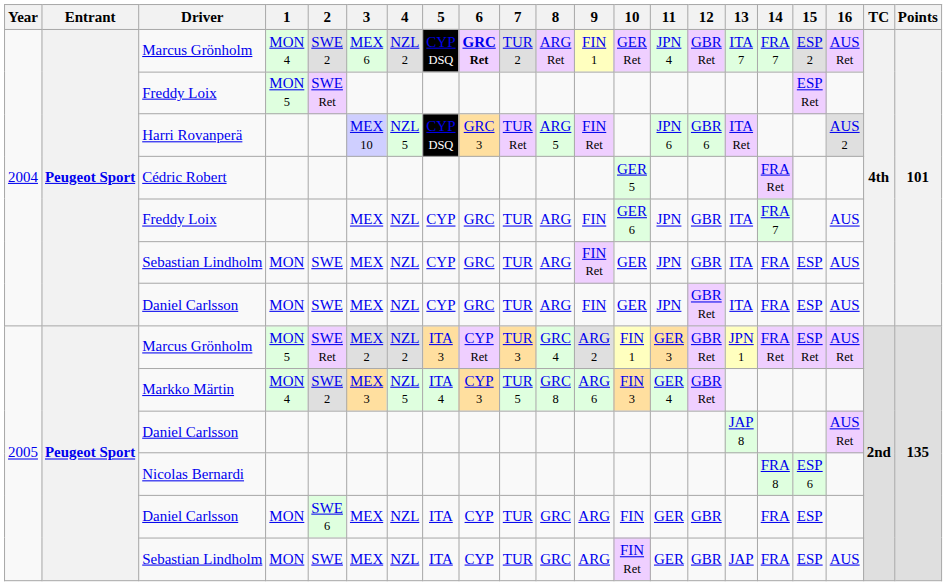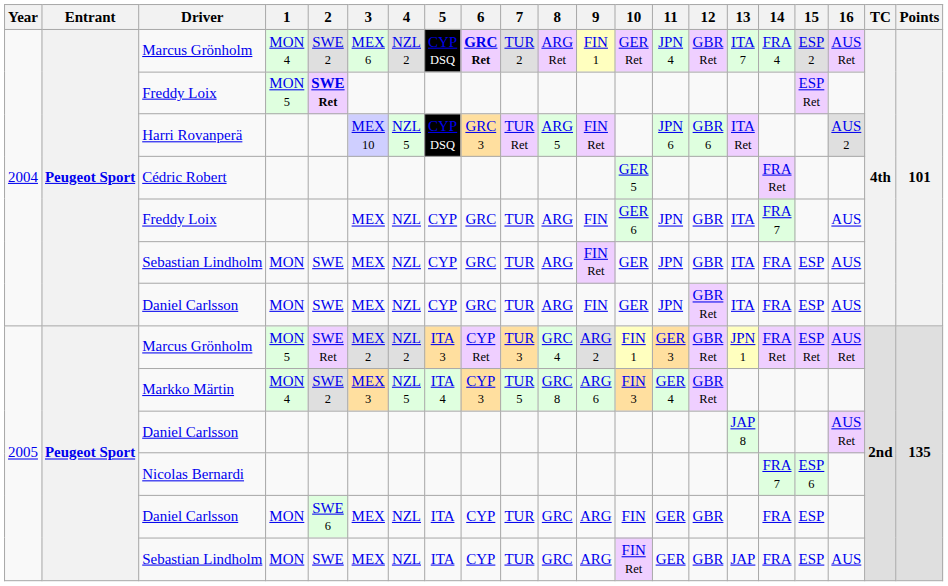 <table class="wikitable" style="text-align:center; font-size:90%">
 <tr>
 <th>Year</th>
 <th>Entrant</th>
 <th>Driver</th>
 <th>1</th>
 <th>2</th>
 <th>3</th>
 <th>4</th>
 <th>5</th>
 <th>6</th>
 <th>7</th>
 <th>8</th>
 <th>9</th>
 <th>10</th>
 <th>11</th>
 <th>12</th>
 <th>13</th>
 <th>14</th>
 <th>15</th>
 <th>16</th>
 <th>TC</th>
 <th>Points</th>
 </tr>
 <tr>
 <td rowspan="7"><a href='#'>2004</a></td>
 <th rowspan="7"><a href='#'>Peugeot Sport</a></th>
 <td align="left"> <a href='#'>Marcus Grönholm</a></td>
 <td style="background:#DFFFDF;"><a href='#'>MON</a><br><small>4</small></td>
 <td style="background:#DFDFDF;"><a href='#'>SWE</a><br><small>2</small></td>
 <td style="background:#DFFFDF;"><a href='#'>MEX</a><br><small>6</small></td>
 <td style="background:#DFDFDF;"><a href='#'>NZL</a><br><small>2</small></td>
 <td style="background:#000000; color:#ffffff"><a href='#'>CYP</a><br><small>DSQ</small></td>
 <td style="background:#EFCFFF;"><strong><a href='#'>GRC</a><br><small>Ret</small></strong></td>
 <td style="background:#DFDFDF;"><a href='#'>TUR</a><br><small>2</small></td>
 <td style="background:#EFCFFF;"><a href='#'>ARG</a><br><small>Ret</small></td>
 <td style="background:#FFFFBF;"><a href='#'>FIN</a><br><small>1</small></td>
 <td style="background:#EFCFFF;"><a href='#'>GER</a><br><small>Ret</small></td>
 <td style="background:#DFFFDF;"><a href='#'>JPN</a><br><small>4</small></td>
 <td style="background:#EFCFFF;"><a href='#'>GBR</a><br><small>Ret</small></td>
 <td style="background:#DFFFDF;"><a href='#'>ITA</a><br><small>7</small></td>
-<td style="background:#DFFFDF;"><a href='#'>FRA</a><br><small>7</small></td>
+<td style="background:#DFFFDF;"><a href='#'>FRA</a><br><small>4</small></td>
 <td style="background:#DFDFDF;"><a href='#'>ESP</a><br><small>2</small></td>
 <td style="background:#EFCFFF;"><a href='#'>AUS</a><br><small>Ret</small></td>
 <th rowspan="7">4th</th>
 <th rowspan="7">101</th>
 </tr>
 <tr>
 <td align="left"> <a href='#'>Freddy Loix</a></td>
 <td style="background:#DFFFDF;"><a href='#'>MON</a><br><small>5</small></td>
-<td style="background:#EFCFFF;"><a href='#'>SWE</a><br><small>Ret</small></td>
+<td style="background:#EFCFFF;"><strong><a href='#'>SWE</a><br><small>Ret</small></strong></td>
 <td></td>
 <td></td>
 <td></td>
 <td></td>
 <td></td>
 <td></td>
 <td></td>
 <td></td>
 <td></td>
 <td></td>
 <td></td>
 <td></td>
 <td style="background:#EFCFFF;"><a href='#'>ESP</a><br><small>Ret</small></td>
 <td></td>
 </tr>
 <tr>
 <td align="left"> <a href='#'>Harri Rovanperä</a></td>
 <td></td>
 <td></td>
 <td style="background:#CFCFFF;"><a href='#'>MEX</a><br><small>10</small></td>
 <td style="background:#DFFFDF;"><a href='#'>NZL</a><br><small>5</small></td>
 <td style="background:#000000; color:#ffffff"><a href='#'>CYP</a><br><small>DSQ</small></td>
 <td style="background:#FFDF9F;"><a href='#'>GRC</a><br><small>3</small></td>
 <td style="background:#EFCFFF;"><a href='#'>TUR</a><br><small>Ret</small></td>
 <td style="background:#DFFFDF;"><a href='#'>ARG</a><br><small>5</small></td>
 <td style="background:#EFCFFF;"><a href='#'>FIN</a><br><small>Ret</small></td>
 <td></td>
 <td style="background:#DFFFDF;"><a href='#'>JPN</a><br><small>6</small></td>
 <td style="background:#DFFFDF;"><a href='#'>GBR</a><br><small>6</small></td>
 <td style="background:#EFCFFF;"><a href='#'>ITA</a><br><small>Ret</small></td>
 <td></td>
 <td></td>
 <td style="background:#DFDFDF;"><a href='#'>AUS</a><br><small>2</small></td>
 </tr>
 <tr>
 <td align="left"> <a href='#'>Cédric Robert</a></td>
 <td></td>
 <td></td>
 <td></td>
 <td></td>
 <td></td>
 <td></td>
 <td></td>
 <td></td>
 <td></td>
 <td style="background:#DFFFDF;"><a href='#'>GER</a><br><small>5</small></td>
 <td></td>
 <td></td>
 <td></td>
 <td style="background:#EFCFFF;"><a href='#'>FRA</a><br><small>Ret</small></td>
 <td></td>
 <td></td>
 </tr>
 <tr>
 <td align="left"> <a href='#'>Freddy Loix</a></td>
 <td></td>
 <td></td>
 <td><a href='#'>MEX</a></td>
 <td><a href='#'>NZL</a></td>
 <td><a href='#'>CYP</a></td>
 <td><a href='#'>GRC</a></td>
 <td><a href='#'>TUR</a></td>
 <td><a href='#'>ARG</a></td>
 <td><a href='#'>FIN</a></td>
 <td style="background:#DFFFDF;"><a href='#'>GER</a><br><small>6</small></td>
 <td><a href='#'>JPN</a></td>
 <td><a href='#'>GBR</a></td>
 <td><a href='#'>ITA</a></td>
 <td style="background:#DFFFDF;"><a href='#'>FRA</a><br><small>7</small></td>
 <td></td>
 <td><a href='#'>AUS</a></td>
 </tr>
 <tr>
 <td align="left"> <a href='#'>Sebastian Lindholm</a></td>
 <td><a href='#'>MON</a></td>
 <td><a href='#'>SWE</a></td>
 <td><a href='#'>MEX</a></td>
 <td><a href='#'>NZL</a></td>
 <td><a href='#'>CYP</a></td>
 <td><a href='#'>GRC</a></td>
 <td><a href='#'>TUR</a></td>
 <td><a href='#'>ARG</a></td>
 <td style="background:#EFCFFF;"><a href='#'>FIN</a><br><small>Ret</small></td>
 <td><a href='#'>GER</a></td>
 <td><a href='#'>JPN</a></td>
 <td><a href='#'>GBR</a></td>
 <td><a href='#'>ITA</a></td>
 <td><a href='#'>FRA</a></td>
 <td><a href='#'>ESP</a></td>
 <td><a href='#'>AUS</a></td>
 </tr>
 <tr>
 <td align="left"> <a href='#'>Daniel Carlsson</a></td>
 <td><a href='#'>MON</a></td>
 <td><a href='#'>SWE</a></td>
 <td><a href='#'>MEX</a></td>
 <td><a href='#'>NZL</a></td>
 <td><a href='#'>CYP</a></td>
 <td><a href='#'>GRC</a></td>
 <td><a href='#'>TUR</a></td>
 <td><a href='#'>ARG</a></td>
 <td><a href='#'>FIN</a></td>
 <td><a href='#'>GER</a></td>
 <td><a href='#'>JPN</a></td>
 <td style="background:#EFCFFF;"><a href='#'>GBR</a><br><small>Ret</small></td>
 <td><a href='#'>ITA</a></td>
 <td><a href='#'>FRA</a></td>
 <td><a href='#'>ESP</a></td>
 <td><a href='#'>AUS</a></td>
 </tr>
 <tr>
 <td rowspan="6"><a href='#'>2005</a></td>
 <th rowspan="6"><a href='#'>Peugeot Sport</a></th>
 <td align="left"> <a href='#'>Marcus Grönholm</a></td>
 <td style="background:#DFFFDF;"><a href='#'>MON</a><br><small>5</small></td>
 <td style="background:#EFCFFF;"><a href='#'>SWE</a><br><small>Ret</small></td>
 <td style="background:#DFDFDF;"><a href='#'>MEX</a><br><small>2</small></td>
 <td style="background:#DFDFDF;"><a href='#'>NZL</a><br><small>2</small></td>
 <td style="background:#FFDF9F;"><a href='#'>ITA</a><br><small>3</small></td>
 <td style="background:#EFCFFF;"><a href='#'>CYP</a><br><small>Ret</small></td>
 <td style="background:#FFDF9F;"><a href='#'>TUR</a><br><small>3</small></td>
 <td style="background:#DFFFDF;"><a href='#'>GRC</a><br><small>4</small></td>
 <td style="background:#DFDFDF;"><a href='#'>ARG</a><br><small>2</small></td>
 <td style="background:#FFFFBF;"><a href='#'>FIN</a><br><small>1</small></td>
 <td style="background:#FFDF9F;"><a href='#'>GER</a><br><small>3</small></td>
 <td style="background:#EFCFFF;"><a href='#'>GBR</a><br><small>Ret</small></td>
 <td style="background:#FFFFBF;"><a href='#'>JPN</a><br><small>1</small></td>
 <td style="background:#EFCFFF;"><a href='#'>FRA</a><br><small>Ret</small></td>
 <td style="background:#EFCFFF;"><a href='#'>ESP</a><br><small>Ret</small></td>
 <td style="background:#EFCFFF;"><a href='#'>AUS</a><br><small>Ret</small></td>
 <td rowspan="6" style="background:#DFDFDF;"><strong>2nd</strong></td>
 <td rowspan="6" style="background:#DFDFDF;"><strong>135</strong></td>
 </tr>
 <tr>
 <td align="left"> <a href='#'>Markko Märtin</a></td>
 <td style="background:#DFFFDF;"><a href='#'>MON</a><br><small>4</small></td>
 <td style="background:#DFDFDF;"><a href='#'>SWE</a><br><small>2</small></td>
 <td style="background:#FFDF9F;"><a href='#'>MEX</a><br><small>3</small></td>
 <td style="background:#DFFFDF;"><a href='#'>NZL</a><br><small>5</small></td>
 <td style="background:#DFFFDF;"><a href='#'>ITA</a><br><small>4</small></td>
 <td style="background:#FFDF9F;"><a href='#'>CYP</a><br><small>3</small></td>
 <td style="background:#DFFFDF;"><a href='#'>TUR</a><br><small>5</small></td>
 <td style="background:#DFFFDF;"><a href='#'>GRC</a><br><small>8</small></td>
 <td style="background:#DFFFDF;"><a href='#'>ARG</a><br><small>6</small></td>
 <td style="background:#FFDF9F;"><a href='#'>FIN</a><br><small>3</small></td>
 <td style="background:#DFFFDF;"><a href='#'>GER</a><br><small>4</small></td>
 <td style="background:#EFCFFF;"><a href='#'>GBR</a><br><small>Ret</small></td>
 <td></td>
 <td></td>
 <td></td>
 <td></td>
 </tr>
 <tr>
 <td align="left"> <a href='#'>Daniel Carlsson</a></td>
 <td></td>
 <td></td>
 <td></td>
 <td></td>
 <td></td>
 <td></td>
 <td></td>
 <td></td>
 <td></td>
 <td></td>
 <td></td>
 <td></td>
 <td style="background:#DFFFDF;"><a href='#'>JAP</a><br><small>8</small></td>
 <td></td>
 <td></td>
 <td style="background:#EFCFFF;"><a href='#'>AUS</a><br><small>Ret</small></td>
 </tr>
 <tr>
 <td align="left"> <a href='#'>Nicolas Bernardi</a></td>
 <td></td>
 <td></td>
 <td></td>
 <td></td>
 <td></td>
 <td></td>
 <td></td>
 <td></td>
 <td></td>
 <td></td>
 <td></td>
 <td></td>
 <td></td>
-<td style="background:#DFFFDF;"><a href='#'>FRA</a><br><small>8</small></td>
+<td style="background:#DFFFDF;"><a href='#'>FRA</a><br><small>7</small></td>
 <td style="background:#DFFFDF;"><a href='#'>ESP</a><br><small>6</small></td>
 <td></td>
 </tr>
 <tr>
 <td align="left"> <a href='#'>Daniel Carlsson</a></td>
 <td><a href='#'>MON</a></td>
 <td style="background:#DFFFDF;"><a href='#'>SWE</a><br><small>6</small></td>
 <td><a href='#'>MEX</a></td>
 <td><a href='#'>NZL</a></td>
 <td><a href='#'>ITA</a></td>
 <td><a href='#'>CYP</a></td>
 <td><a href='#'>TUR</a></td>
 <td><a href='#'>GRC</a></td>
 <td><a href='#'>ARG</a></td>
 <td><a href='#'>FIN</a></td>
 <td><a href='#'>GER</a></td>
 <td><a href='#'>GBR</a></td>
 <td></td>
 <td><a href='#'>FRA</a></td>
 <td><a href='#'>ESP</a></td>
 <td></td>
 </tr>
 <tr>
 <td align="left"> <a href='#'>Sebastian Lindholm</a></td>
 <td><a href='#'>MON</a></td>
 <td><a href='#'>SWE</a></td>
 <td><a href='#'>MEX</a></td>
 <td><a href='#'>NZL</a></td>
 <td><a href='#'>ITA</a></td>
 <td><a href='#'>CYP</a></td>
 <td><a href='#'>TUR</a></td>
 <td><a href='#'>GRC</a></td>
 <td><a href='#'>ARG</a></td>
 <td style="background:#EFCFFF;"><a href='#'>FIN</a><br><small>Ret</small></td>
 <td><a href='#'>GER</a></td>
 <td><a href='#'>GBR</a></td>
 <td><a href='#'>JAP</a></td>
 <td><a href='#'>FRA</a></td>
 <td><a href='#'>ESP</a></td>
 <td><a href='#'>AUS</a></td>
 </tr>
 </table>
